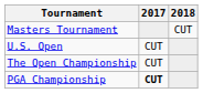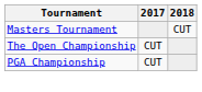 <table class="wikitable" style="font-size:95%;text-align:center;">
 <tr>
 <th>Tournament</th>
 <th>2017</th>
 <th>2018</th>
 </tr>
 <tr>
 <td align=left><a href='#'>Masters Tournament</a></td>
 <td style="background:#eeeeee;"></td>
 <td>CUT</td>
 </tr>
 <tr>
-<td align=left><a href='#'>U.S. Open</a></td>
-<td>CUT</td>
-<td style="background:#eeeeee;"></td>
-</tr>
-<tr>
 <td align=left><a href='#'>The Open Championship</a></td>
 <td>CUT</td>
 <td style="background:#eeeeee;"></td>
 </tr>
 <tr>
 <td align=left><a href='#'>PGA Championship</a></td>
-<td><strong>CUT</strong></td>
+<td>CUT</td>
 <td style="background:#eeeeee;"></td>
 </tr>
 </table>
